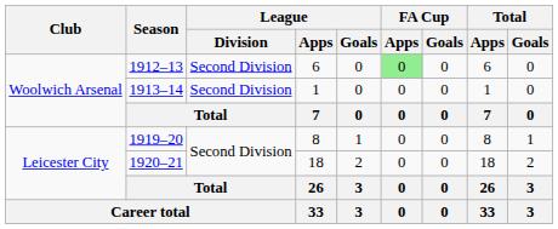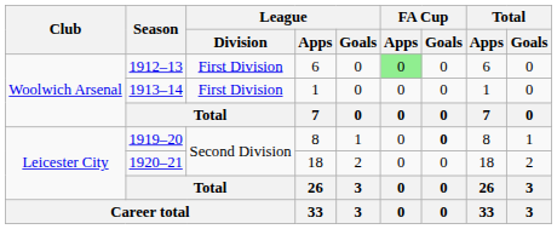 <table class="wikitable" style="text-align: center;">
 <tr>
 <th rowspan="2">Club</th>
 <th rowspan="2">Season</th>
 <th colspan="3">League</th>
 <th colspan="2">FA Cup</th>
 <th colspan="2">Total</th>
 </tr>
 <tr>
 <th>Division</th>
 <th>Apps</th>
 <th>Goals</th>
 <th>Apps</th>
 <th>Goals</th>
 <th>Apps</th>
 <th>Goals</th>
 </tr>
 <tr>
 <td rowspan="3"><a href='#'>Woolwich Arsenal</a></td>
 <td><a href='#'>1912–13</a></td>
-<td><a href='#'>Second Division</a></td>
+<td><a href='#'>First Division</a></td>
 <td>6</td>
 <td>0</td>
 <td style="background: lightgreen;">0</td>
 <td>0</td>
 <td>6</td>
 <td>0</td>
 </tr>
 <tr>
 <td><a href='#'>1913–14</a></td>
-<td><a href='#'>Second Division</a></td>
+<td><a href='#'>First Division</a></td>
 <td>1</td>
 <td>0</td>
 <td>0</td>
 <td>0</td>
 <td>1</td>
 <td>0</td>
 </tr>
 <tr>
 <th colspan="2">Total</th>
 <th>7</th>
 <th>0</th>
 <th>0</th>
 <th>0</th>
 <th>7</th>
 <th>0</th>
 </tr>
 <tr>
 <td rowspan="3"><a href='#'>Leicester City</a></td>
 <td><a href='#'>1919–20</a></td>
 <td rowspan="2">Second Division</td>
 <td>8</td>
 <td>1</td>
 <td>0</td>
-<td>0</td>
+<td><strong>0</strong></td>
 <td>8</td>
 <td>1</td>
 </tr>
 <tr>
 <td><a href='#'>1920–21</a></td>
 <td>18</td>
 <td>2</td>
 <td>0</td>
 <td>0</td>
 <td>18</td>
 <td>2</td>
 </tr>
 <tr>
 <th colspan="2">Total</th>
 <th>26</th>
 <th>3</th>
 <th>0</th>
 <th>0</th>
 <th>26</th>
 <th>3</th>
 </tr>
 <tr>
 <th colspan="3">Career total</th>
 <th>33</th>
 <th>3</th>
 <th>0</th>
 <th>0</th>
 <th>33</th>
 <th>3</th>
 </tr>
 </table>
